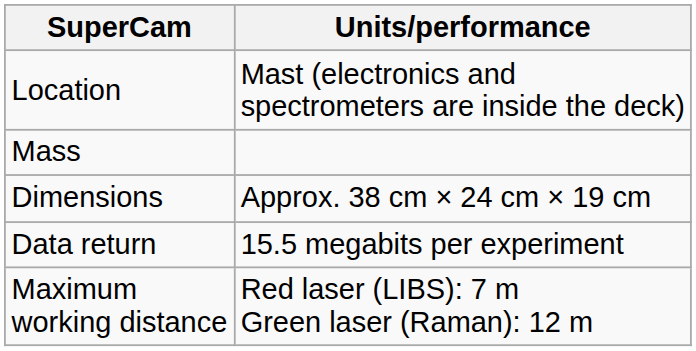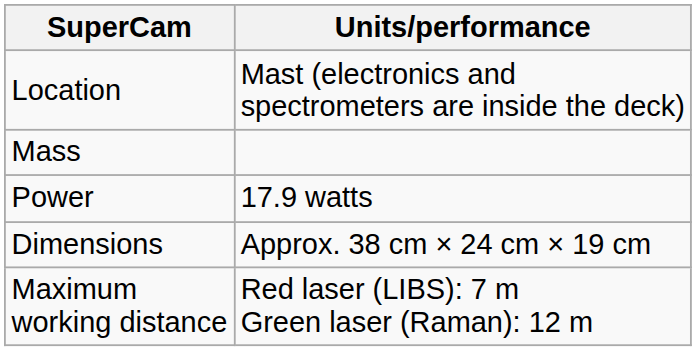 <table class="wikitable floatright">
 <tr>
 <th>SuperCam</th>
 <th>Units/performance</th>
 </tr>
 <tr>
 <td>Location</td>
 <td>Mast (electronics and<br>spectrometers are inside the deck)</td>
 </tr>
 <tr>
 <td>Mass</td>
 <td></td>
 </tr>
 <tr>
+<td>Power</td>
+<td>17.9 watts</td>
+</tr>
+<tr>
 <td>Dimensions</td>
 <td>Approx. 38 cm × 24 cm × 19 cm</td>
-</tr>
-<tr>
-<td>Data return</td>
-<td>15.5 megabits per experiment</td>
 </tr>
 <tr>
 <td>Maximum <br>working distance</td>
 <td>Red laser (LIBS): 7 m <br>Green laser (Raman): 12 m <br></td>
 </tr>
 </table>
